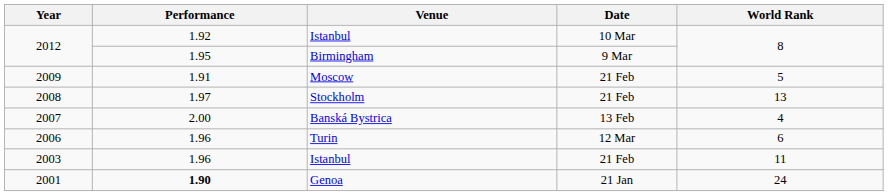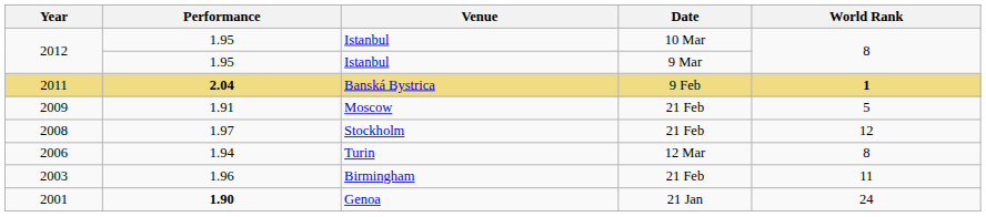 <table class="wikitable"  style="width:80%; font-size:90%; text-align:center;">
 <tr>
 <th>Year</th>
 <th>Performance</th>
 <th>Venue</th>
 <th>Date</th>
 <th>World Rank</th>
 </tr>
 <tr>
 <td rowspan=2>2012</td>
-<td>1.92</td>
+<td>1.95</td>
 <td align=left> <a href='#'>Istanbul</a></td>
 <td>10 Mar</td>
 <td rowspan=2>8</td>
 </tr>
 <tr>
 <td>1.95</td>
-<td align=left> <a href='#'>Birmingham</a></td>
+<td align=left> <a href='#'>Istanbul</a></td>
 <td>9 Mar</td>
+</tr>
+<tr style="background:#f0dc82;">
+<td>2011</td>
+<td><strong>2.04</strong></td>
+<td align=left> <a href='#'>Banská Bystrica</a></td>
+<td>9 Feb</td>
+<td><strong>1</strong></td>
 </tr>
 <tr>
 <td>2009</td>
 <td>1.91</td>
 <td align=left> <a href='#'>Moscow</a></td>
 <td>21 Feb</td>
 <td>5</td>
 </tr>
 <tr>
 <td>2008</td>
 <td>1.97</td>
 <td align=left> <a href='#'>Stockholm</a></td>
 <td>21 Feb</td>
-<td>13</td>
-</tr>
-<tr>
-<td>2007</td>
-<td>2.00</td>
-<td align=left> <a href='#'>Banská Bystrica</a></td>
-<td>13 Feb</td>
-<td>4</td>
+<td>12</td>
 </tr>
 <tr>
 <td>2006</td>
-<td>1.96</td>
+<td>1.94</td>
 <td align=left> <a href='#'>Turin</a></td>
 <td>12 Mar</td>
-<td>6</td>
+<td>8</td>
 </tr>
 <tr>
 <td>2003</td>
 <td>1.96</td>
-<td align=left> <a href='#'>Istanbul</a></td>
+<td align=left> <a href='#'>Birmingham</a></td>
 <td>21 Feb</td>
 <td>11</td>
 </tr>
 <tr>
 <td>2001</td>
 <td><strong>1.90</strong></td>
 <td align=left> <a href='#'>Genoa</a></td>
 <td>21 Jan</td>
 <td>24</td>
 </tr>
 </table>
